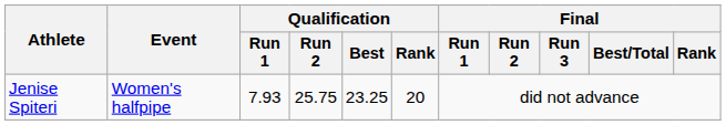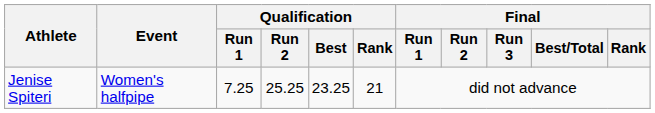 <table class="wikitable" style="font-size:90%">
 <tr>
 <th rowspan="2">Athlete</th>
 <th rowspan="2">Event</th>
 <th colspan="4">Qualification</th>
 <th colspan="5">Final</th>
 </tr>
 <tr style="font-size:95%">
 <th>Run 1</th>
 <th>Run 2</th>
 <th>Best</th>
 <th>Rank</th>
 <th>Run 1</th>
 <th>Run 2</th>
 <th>Run 3</th>
 <th>Best/Total</th>
 <th>Rank</th>
 </tr>
 <tr align=center>
 <td align="left"><a href='#'>Jenise Spiteri</a></td>
 <td align="left"><a href='#'>Women's halfpipe</a></td>
-<td>7.93</td>
-<td>25.75</td>
+<td>7.25</td>
+<td>25.25</td>
 <td>23.25</td>
-<td>20</td>
+<td>21</td>
 <td colspan=5>did not advance</td>
 </tr>
 </table>
